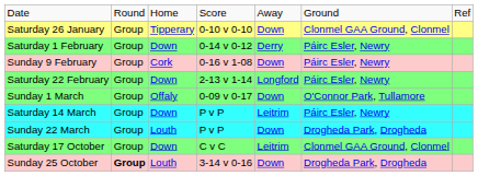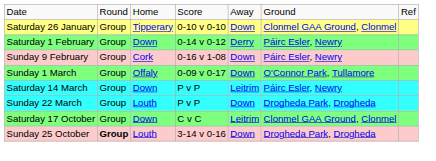 <table class="wikitable">
 <tr>
 <td>Date</td>
 <td>Round</td>
 <td>Home</td>
 <td>Score</td>
 <td>Away</td>
 <td>Ground</td>
 <td>Ref</td>
 </tr>
 <tr style="background:#ffff85;">
 <td>Saturday 26 January</td>
 <td>Group</td>
 <td><a href='#'>Tipperary</a></td>
 <td>0-10 v 0-10</td>
 <td><a href='#'>Down</a></td>
 <td><a href='#'>Clonmel GAA Ground</a>, <a href='#'>Clonmel</a></td>
 <td></td>
 </tr>
 <tr style="background:#7eff7e;">
 <td>Saturday 1 February</td>
 <td>Group</td>
 <td><a href='#'>Down</a></td>
 <td>0-14 v 0-12</td>
 <td><a href='#'>Derry</a></td>
 <td><a href='#'>Páirc Esler</a>, <a href='#'>Newry</a></td>
 <td></td>
 </tr>
 <tr style="background:#fdcbcb;">
 <td>Sunday 9 February</td>
 <td>Group</td>
 <td><a href='#'>Cork</a></td>
 <td>0-16 v 1-08</td>
 <td><a href='#'>Down</a></td>
-<td><a href='#'>Páirc Esler</a>, <a href='#'>Newry</a></td>
-<td></td>
-</tr>
-<tr style="background:#7eff7e;">
-<td>Saturday 22 February</td>
-<td>Group</td>
-<td><a href='#'>Down</a></td>
-<td>2-13 v 1-14</td>
-<td><a href='#'>Longford</a></td>
 <td><a href='#'>Páirc Esler</a>, <a href='#'>Newry</a></td>
 <td></td>
 </tr>
 <tr style="background:#7eff7e;">
 <td>Sunday 1 March</td>
 <td>Group</td>
 <td><a href='#'>Offaly</a></td>
 <td>0-09 v 0-17</td>
 <td><a href='#'>Down</a></td>
 <td><a href='#'>O'Connor Park</a>, <a href='#'>Tullamore</a></td>
 <td></td>
 </tr>
 <tr style="background:#33FFFF;">
 <td>Saturday 14 March</td>
 <td>Group</td>
 <td><a href='#'>Down</a></td>
 <td>P v P</td>
 <td><a href='#'>Leitrim</a></td>
 <td><a href='#'>Páirc Esler</a>, <a href='#'>Newry</a></td>
 <td></td>
 </tr>
 <tr style="background:#33FFFF;">
 <td>Sunday 22 March</td>
 <td>Group</td>
 <td><a href='#'>Louth</a></td>
 <td>P v P</td>
 <td><a href='#'>Down</a></td>
 <td><a href='#'>Drogheda Park</a>, <a href='#'>Drogheda</a></td>
 <td></td>
 </tr>
 <tr style="background:#7eff7e;">
 <td>Saturday 17 October</td>
 <td>Group</td>
 <td><a href='#'>Down</a></td>
 <td>C v C</td>
 <td><a href='#'>Leitrim</a></td>
 <td><a href='#'>Clonmel GAA Ground</a>, <a href='#'>Clonmel</a></td>
 <td></td>
 </tr>
 <tr style="background:#fdcbcb;">
 <td>Sunday 25 October</td>
 <td><strong>Group</strong></td>
 <td><a href='#'>Louth</a></td>
 <td>3-14 v 0-16</td>
 <td><a href='#'>Down</a></td>
 <td><a href='#'>Drogheda Park</a>, <a href='#'>Drogheda</a></td>
 <td></td>
 </tr>
 </table>
